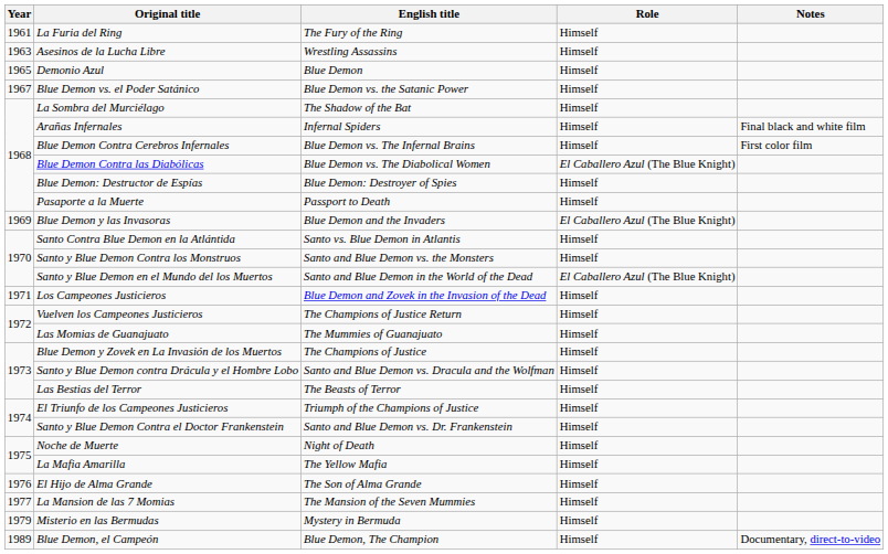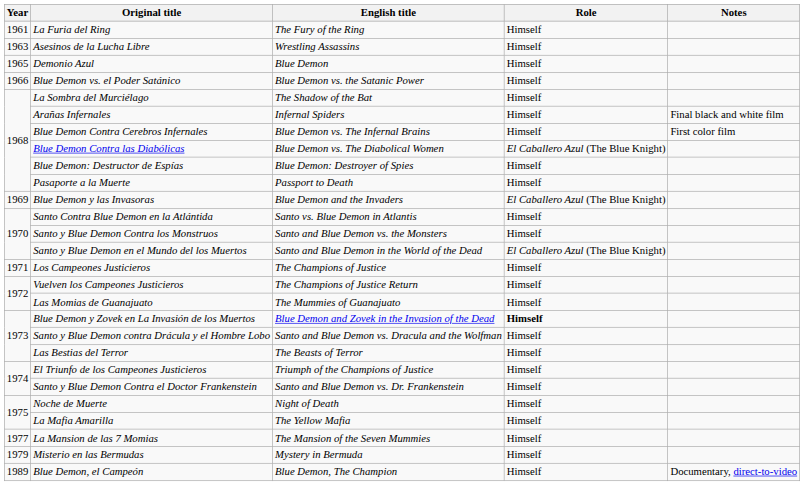 <table class="wikitable">
 <tr style="background:#ccc; text-align:center;">
 <th>Year</th>
 <th>Original title</th>
 <th>English title</th>
 <th>Role</th>
 <th class="unsortable">Notes</th>
 </tr>
 <tr>
 <td>1961</td>
 <td><em>La Furia del Ring</em></td>
 <td><em>The Fury of the Ring</em></td>
 <td>Himself</td>
 <td></td>
 </tr>
 <tr>
 <td>1963</td>
 <td><em>Asesinos de la Lucha Libre</em></td>
 <td><em>Wrestling Assassins</em></td>
 <td>Himself</td>
 <td></td>
 </tr>
 <tr>
 <td>1965</td>
 <td><em>Demonio Azul</em></td>
 <td><em>Blue Demon</em></td>
 <td>Himself</td>
 <td></td>
 </tr>
 <tr>
-<td>1967</td>
+<td>1966</td>
 <td><em>Blue Demon vs. el Poder Satánico</em></td>
 <td><em>Blue Demon vs. the Satanic Power</em></td>
 <td>Himself</td>
 <td></td>
 </tr>
 <tr>
 <td rowspan="6">1968</td>
 <td><em>La Sombra del Murciélago</em></td>
 <td><em>The Shadow of the Bat</em></td>
 <td>Himself</td>
 <td></td>
 </tr>
 <tr>
 <td><em>Arañas Infernales</em></td>
 <td><em>Infernal Spiders</em></td>
 <td>Himself</td>
 <td>Final black and white film</td>
 </tr>
 <tr>
 <td><em>Blue Demon Contra Cerebros Infernales</em></td>
 <td><em>Blue Demon vs. The Infernal Brains</em></td>
 <td>Himself</td>
 <td>First color film</td>
 </tr>
 <tr>
 <td><em><a href='#'>Blue Demon Contra las Diabólicas</a></em></td>
 <td><em>Blue Demon vs. The Diabolical Women</em></td>
 <td><em>El Caballero Azul</em> (The Blue Knight)</td>
 <td></td>
 </tr>
 <tr>
 <td><em>Blue Demon: Destructor de Espías</em></td>
 <td><em>Blue Demon: Destroyer of Spies</em></td>
 <td>Himself</td>
 <td></td>
 </tr>
 <tr>
 <td><em>Pasaporte a la Muerte</em></td>
 <td><em>Passport to Death</em></td>
 <td>Himself</td>
 <td></td>
 </tr>
 <tr>
 <td>1969</td>
 <td><em>Blue Demon y las Invasoras</em></td>
 <td><em>Blue Demon and the Invaders</em></td>
 <td><em>El Caballero Azul</em> (The Blue Knight)</td>
 <td></td>
 </tr>
 <tr>
 <td rowspan="3">1970</td>
 <td><em>Santo Contra Blue Demon en la Atlántida</em></td>
 <td><em>Santo vs. Blue Demon in Atlantis</em></td>
 <td>Himself</td>
 <td></td>
 </tr>
 <tr>
 <td><em>Santo y Blue Demon Contra los Monstruos</em></td>
 <td><em>Santo and Blue Demon vs. the Monsters</em></td>
 <td>Himself</td>
 <td></td>
 </tr>
 <tr>
 <td><em>Santo y Blue Demon en el Mundo del los Muertos</em></td>
 <td><em>Santo and Blue Demon in the World of the Dead</em></td>
 <td><em>El Caballero Azul</em> (The Blue Knight)</td>
 <td></td>
 </tr>
 <tr>
 <td>1971</td>
 <td><em>Los Campeones Justicieros</em></td>
-<td><em><a href='#'>Blue Demon and Zovek in the Invasion of the Dead</a></em></td>
+<td><em>The Champions of Justice</em></td>
 <td>Himself</td>
 <td></td>
 </tr>
 <tr>
 <td rowspan="2">1972</td>
 <td><em>Vuelven los Campeones Justicieros</em></td>
 <td><em>The Champions of Justice Return</em></td>
 <td>Himself</td>
 <td></td>
 </tr>
 <tr>
 <td><em>Las Momias de Guanajuato</em></td>
 <td><em>The Mummies of Guanajuato</em></td>
 <td>Himself</td>
 <td></td>
 </tr>
 <tr>
 <td rowspan="3">1973</td>
 <td><em>Blue Demon y Zovek en La Invasión de los Muertos</em></td>
-<td><em>The Champions of Justice</em></td>
-<td>Himself</td>
+<td><em><a href='#'>Blue Demon and Zovek in the Invasion of the Dead</a></em></td>
+<td><strong>Himself</strong></td>
 <td></td>
 </tr>
 <tr>
 <td><em>Santo y Blue Demon contra Drácula y el Hombre Lobo</em></td>
 <td><em>Santo and Blue Demon vs. Dracula and the Wolfman</em></td>
 <td>Himself</td>
 <td></td>
 </tr>
 <tr>
 <td><em>Las Bestias del Terror</em></td>
 <td><em>The Beasts of Terror</em></td>
 <td>Himself</td>
 <td></td>
 </tr>
 <tr>
 <td rowspan="2">1974</td>
 <td><em>El Triunfo de los Campeones Justicieros</em></td>
 <td><em>Triumph of the Champions of Justice</em></td>
 <td>Himself</td>
 <td></td>
 </tr>
 <tr>
 <td><em>Santo y Blue Demon Contra el Doctor Frankenstein</em></td>
 <td><em>Santo and Blue Demon vs. Dr. Frankenstein</em></td>
 <td>Himself</td>
 <td></td>
 </tr>
 <tr>
 <td rowspan="2">1975</td>
 <td><em>Noche de Muerte</em></td>
 <td><em>Night of Death</em></td>
 <td>Himself</td>
 <td></td>
 </tr>
 <tr>
 <td><em>La Mafia Amarilla</em></td>
 <td><em>The Yellow Mafia</em></td>
 <td>Himself</td>
 <td></td>
 </tr>
 <tr>
-<td>1976</td>
-<td><em>El Hijo de Alma Grande</em></td>
-<td><em>The Son of Alma Grande</em></td>
-<td>Himself</td>
-<td></td>
-</tr>
-<tr>
 <td>1977</td>
 <td><em>La Mansion de las 7 Momias</em></td>
 <td><em>The Mansion of the Seven Mummies</em></td>
 <td>Himself</td>
 <td></td>
 </tr>
 <tr>
 <td>1979</td>
 <td><em>Misterio en las Bermudas</em></td>
 <td><em>Mystery in Bermuda</em></td>
 <td>Himself</td>
 <td></td>
 </tr>
 <tr>
 <td>1989</td>
 <td><em>Blue Demon, el Campeón</em></td>
 <td><em>Blue Demon, The Champion</em></td>
 <td>Himself</td>
 <td>Documentary, <a href='#'>direct-to-video</a></td>
 </tr>
 </table>
